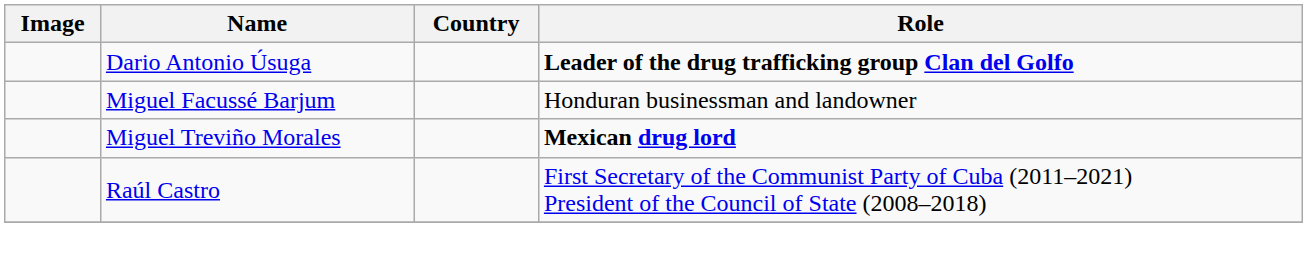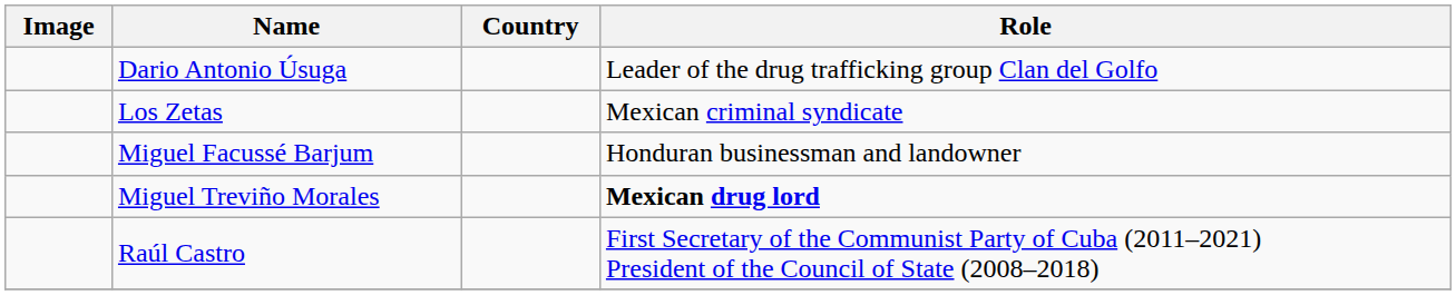 <table class="wikitable sortable" width="98%">
 <tr>
 <th class="unsortable">Image</th>
 <th>Name</th>
 <th>Country</th>
 <th>Role</th>
 </tr>
 <tr>
 <td></td>
 <td><a href='#'>Dario Antonio Úsuga</a></td>
 <td></td>
-<td><strong>Leader of the drug trafficking group <a href='#'>Clan del Golfo</a></strong></td>
+<td>Leader of the drug trafficking group <a href='#'>Clan del Golfo</a></td>
+</tr>
+<tr>
+<td></td>
+<td><a href='#'>Los Zetas</a></td>
+<td></td>
+<td>Mexican <a href='#'>criminal syndicate</a></td>
 </tr>
 <tr>
 <td></td>
 <td><a href='#'>Miguel Facussé Barjum</a></td>
 <td></td>
 <td>Honduran businessman and landowner</td>
 </tr>
 <tr>
 <td></td>
 <td><a href='#'>Miguel Treviño Morales</a></td>
 <td></td>
 <td><strong>Mexican <a href='#'>drug lord</a></strong></td>
 </tr>
 <tr>
 <td></td>
 <td><a href='#'>Raúl Castro</a></td>
 <td></td>
 <td><a href='#'>First Secretary of the Communist Party of Cuba</a> (2011–2021)<br><a href='#'>President of the Council of State</a> (2008–2018)</td>
 </tr>
 <tr>
 </tr>
 </table>
